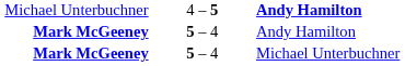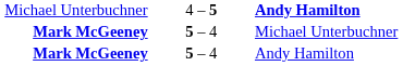 <table style="text-align:center">
 <tr>
 <th width=223></th>
 <th width=100></th>
 <th width=223></th>
 </tr>
 <tr>
 <td align=right><a href='#'>Michael Unterbuchner</a> </td>
 <td>4 – <strong>5</strong></td>
 <td align=left> <strong><a href='#'>Andy Hamilton</a></strong></td>
 </tr>
 <tr>
 <td align=right><strong><a href='#'>Mark McGeeney</a></strong> </td>
 <td><strong>5</strong> – 4</td>
-<td align=left> <a href='#'>Andy Hamilton</a></td>
+<td align=left> <a href='#'>Michael Unterbuchner</a></td>
 </tr>
 <tr>
 <td align=right><strong><a href='#'>Mark McGeeney</a></strong> </td>
 <td><strong>5</strong> – 4</td>
-<td align=left> <a href='#'>Michael Unterbuchner</a></td>
+<td align=left> <a href='#'>Andy Hamilton</a></td>
 </tr>
 </table>
